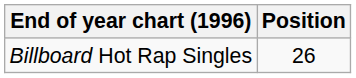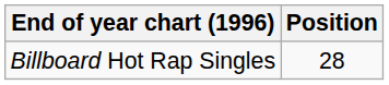 <table class="wikitable sortable">
 <tr>
 <th align="left">End of year chart (1996)</th>
 <th align="center">Position</th>
 </tr>
 <tr>
 <td><em>Billboard</em> Hot Rap Singles</td>
-<td align="center">26</td>
+<td align="center">28</td>
 </tr>
 </table>
